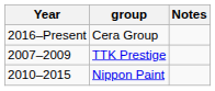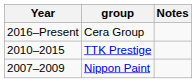 <table class="wikitable sortable">
 <tr>
 <th>Year</th>
 <th>group</th>
 <th class="unsortable">Notes</th>
 </tr>
 <tr>
 <td>2016–Present</td>
 <td>Cera Group</td>
 <td></td>
 </tr>
 <tr>
-<td>2007–2009</td>
+<td>2010–2015</td>
 <td><a href='#'>TTK Prestige</a></td>
 <td></td>
 </tr>
 <tr>
-<td>2010–2015</td>
+<td>2007–2009</td>
 <td><a href='#'>Nippon Paint</a></td>
 <td></td>
 </tr>
 </table>
